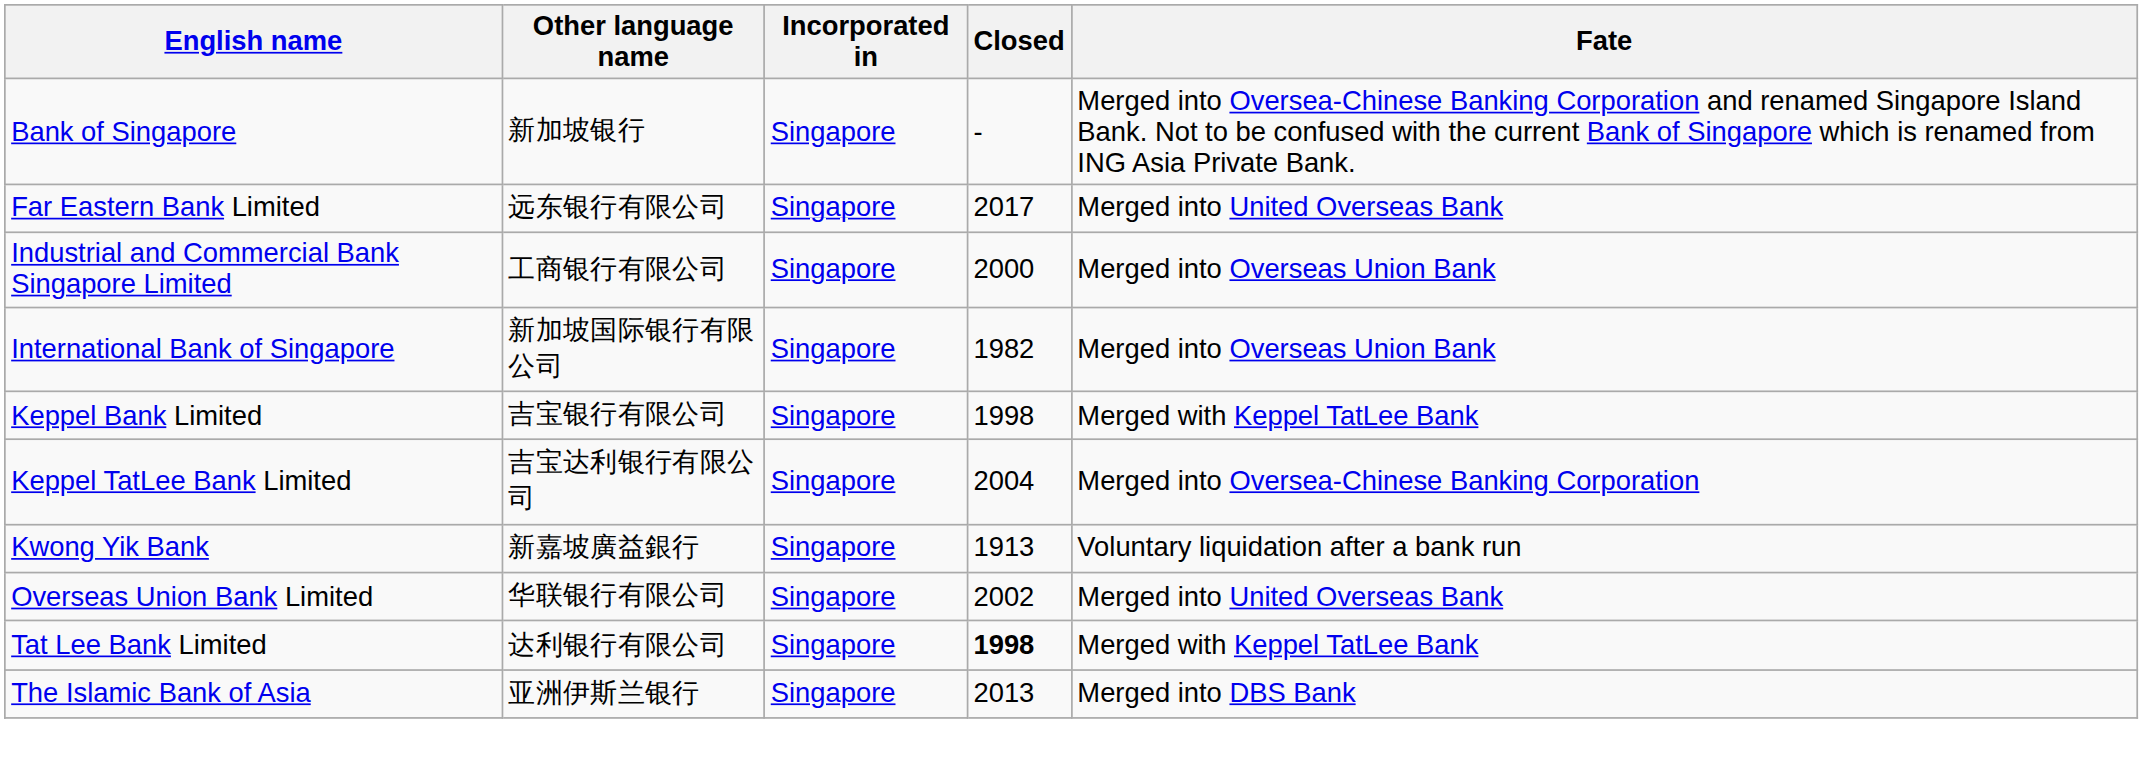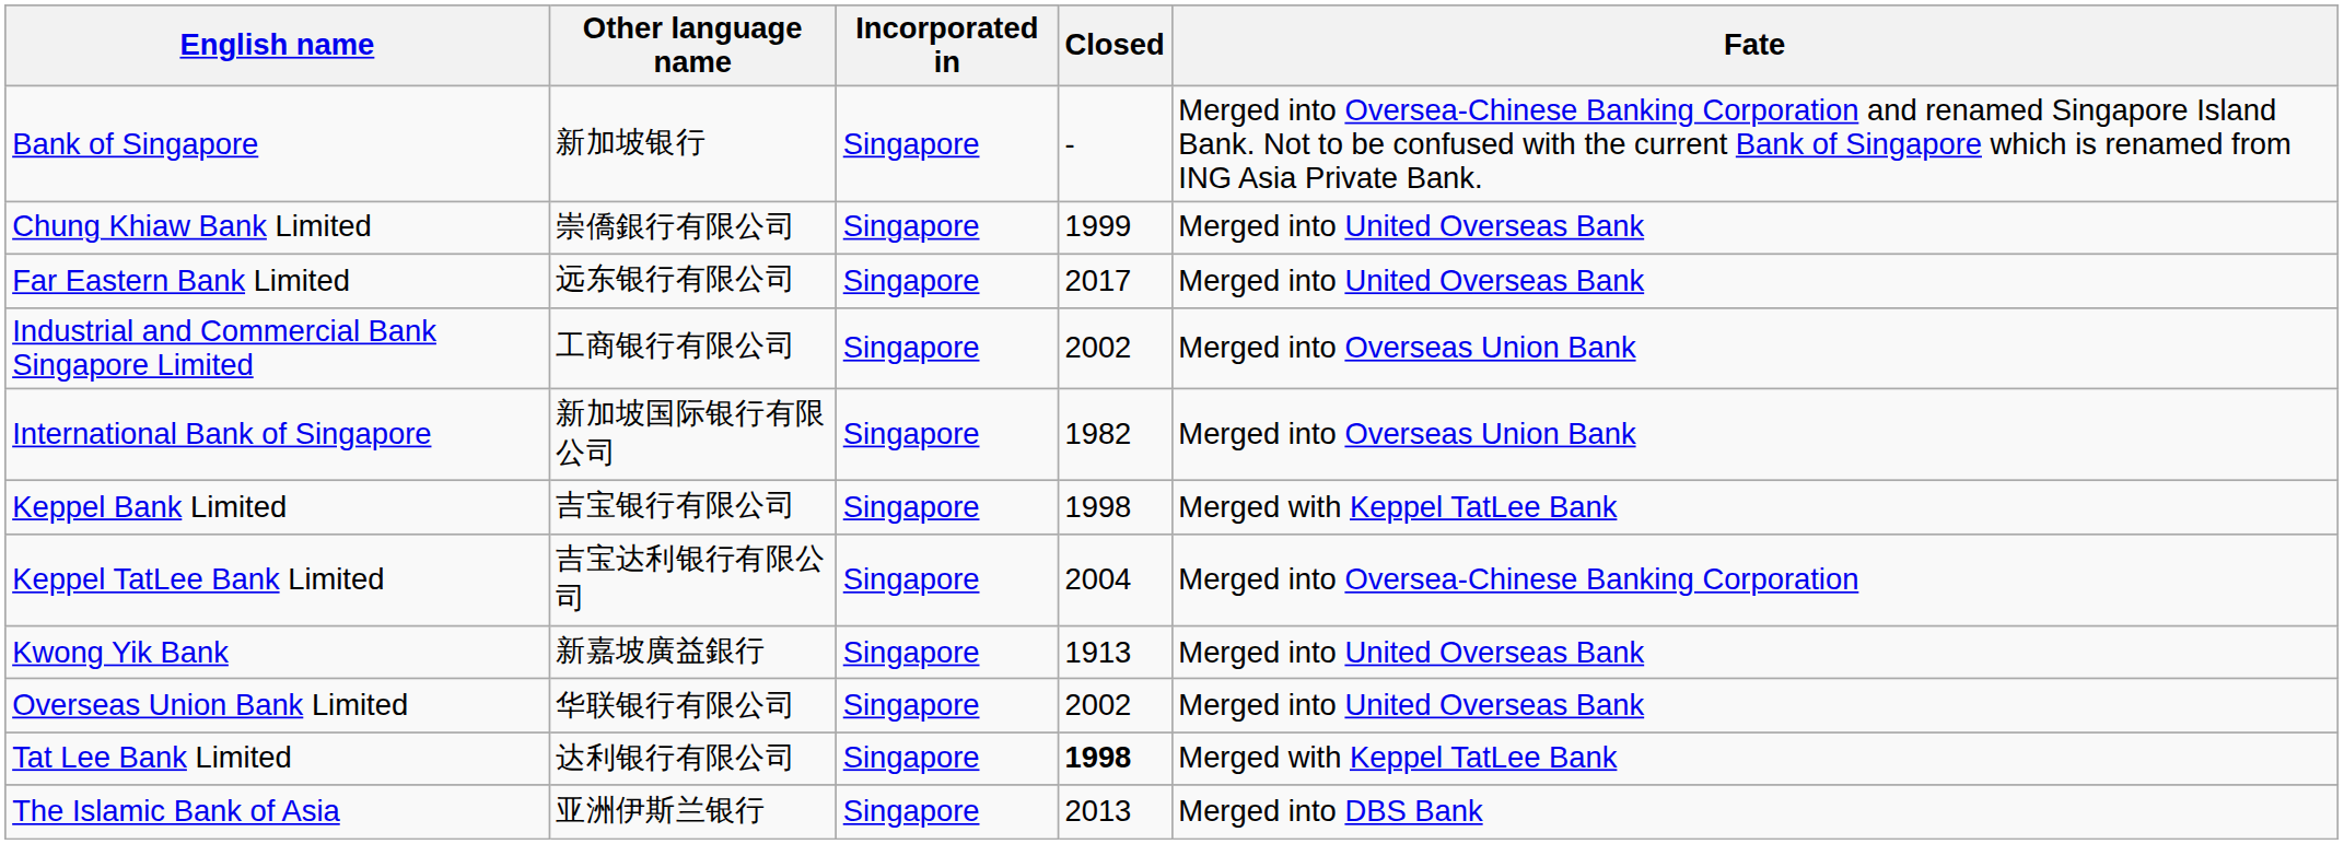 <table class="wikitable">
 <tr>
 <th><a href='#'>English name</a></th>
 <th>Other language name</th>
 <th>Incorporated in</th>
 <th>Closed</th>
 <th style="width: 50%;">Fate</th>
 </tr>
 <tr>
 <td><a href='#'>Bank of Singapore</a></td>
 <td>新加坡银行</td>
 <td><a href='#'>Singapore</a></td>
 <td>-</td>
 <td>Merged into <a href='#'>Oversea-Chinese Banking Corporation</a> and renamed Singapore Island Bank. Not to be confused with the current <a href='#'>Bank of Singapore</a> which is renamed from ING Asia Private Bank.</td>
 </tr>
 <tr>
+<td><a href='#'>Chung Khiaw Bank</a> Limited</td>
+<td>崇僑銀行有限公司</td>
+<td><a href='#'>Singapore</a></td>
+<td>1999</td>
+<td>Merged into <a href='#'>United Overseas Bank</a></td>
+</tr>
+<tr>
 <td><a href='#'>Far Eastern Bank</a> Limited</td>
 <td>远东银行有限公司</td>
 <td><a href='#'>Singapore</a></td>
 <td>2017</td>
 <td>Merged into <a href='#'>United Overseas Bank</a></td>
 </tr>
 <tr>
 <td><a href='#'>Industrial and Commercial Bank Singapore Limited</a></td>
 <td>工商银行有限公司</td>
 <td><a href='#'>Singapore</a></td>
-<td>2000</td>
+<td>2002</td>
 <td>Merged into <a href='#'>Overseas Union Bank</a></td>
 </tr>
 <tr>
 <td><a href='#'>International Bank of Singapore</a></td>
 <td>新加坡国际银行有限公司</td>
 <td><a href='#'>Singapore</a></td>
 <td>1982</td>
 <td>Merged into <a href='#'>Overseas Union Bank</a></td>
 </tr>
 <tr>
 <td><a href='#'>Keppel Bank</a> Limited</td>
 <td>吉宝银行有限公司</td>
 <td><a href='#'>Singapore</a></td>
 <td>1998</td>
 <td>Merged with <a href='#'>Keppel TatLee Bank</a></td>
 </tr>
 <tr>
 <td><a href='#'>Keppel TatLee Bank</a> Limited</td>
 <td>吉宝达利银行有限公司</td>
 <td><a href='#'>Singapore</a></td>
 <td>2004</td>
 <td>Merged into <a href='#'>Oversea-Chinese Banking Corporation</a></td>
 </tr>
 <tr>
 <td><a href='#'>Kwong Yik Bank</a></td>
 <td>新嘉坡廣益銀行</td>
 <td><a href='#'>Singapore</a></td>
 <td>1913</td>
-<td>Voluntary liquidation after a bank run</td>
+<td>Merged into <a href='#'>United Overseas Bank</a></td>
 </tr>
 <tr>
 <td><a href='#'>Overseas Union Bank</a> Limited</td>
 <td>华联银行有限公司</td>
 <td><a href='#'>Singapore</a></td>
 <td>2002</td>
 <td>Merged into <a href='#'>United Overseas Bank</a></td>
 </tr>
 <tr>
 <td><a href='#'>Tat Lee Bank</a> Limited</td>
 <td>达利银行有限公司</td>
 <td><a href='#'>Singapore</a></td>
 <td><strong>1998</strong></td>
 <td>Merged with <a href='#'>Keppel TatLee Bank</a></td>
 </tr>
 <tr>
 <td><a href='#'>The Islamic Bank of Asia</a></td>
 <td>亚洲伊斯兰银行</td>
 <td><a href='#'>Singapore</a></td>
 <td>2013</td>
 <td>Merged into <a href='#'>DBS Bank</a></td>
 </tr>
 </table>
